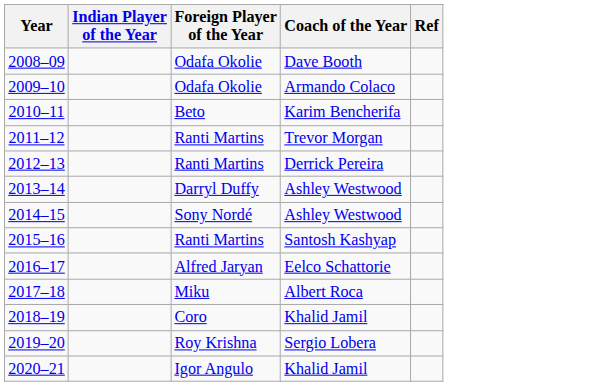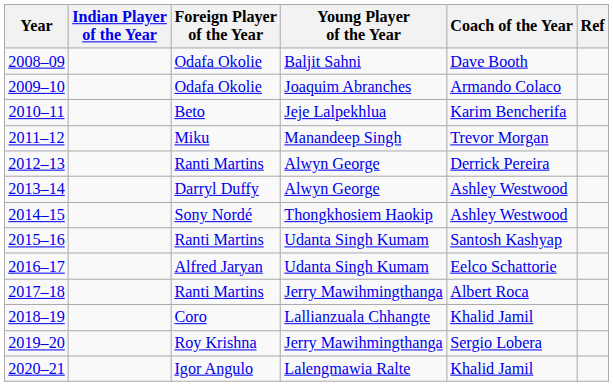 <table class="sortable wikitable nowrap"  style="text-align: center;">
 <tr>
 <th>Year</th>
 <th><a href='#'>Indian Player<br>of the Year</a></th>
 <th>Foreign Player<br>of the Year</th>
+<th>Young Player<br>of the Year</th>
 <th>Coach of the Year</th>
 <th>Ref</th>
 </tr>
 <tr>
 <td><a href='#'>2008–09</a></td>
 <td align=left></td>
 <td align=left> <a href='#'>Odafa Okolie</a></td>
+<td align=left><a href='#'>Baljit Sahni</a></td>
 <td align=left> <a href='#'>Dave Booth</a></td>
 <td></td>
 </tr>
 <tr>
 <td><a href='#'>2009–10</a></td>
 <td align=left></td>
 <td align=left> <a href='#'>Odafa Okolie</a></td>
+<td align=left><a href='#'>Joaquim Abranches</a></td>
 <td align=left> <a href='#'>Armando Colaco</a></td>
 <td></td>
 </tr>
 <tr>
 <td><a href='#'>2010–11</a></td>
 <td align=left></td>
 <td align=left> <a href='#'>Beto</a></td>
+<td align=left><a href='#'>Jeje Lalpekhlua</a></td>
 <td align=left> <a href='#'>Karim Bencherifa</a></td>
 <td></td>
 </tr>
 <tr>
 <td><a href='#'>2011–12</a></td>
 <td align=left></td>
-<td align=left> <a href='#'>Ranti Martins</a></td>
+<td align=left> <a href='#'>Miku</a></td>
+<td align=left><a href='#'>Manandeep Singh</a></td>
 <td align=left> <a href='#'>Trevor Morgan</a></td>
 <td></td>
 </tr>
 <tr>
 <td><a href='#'>2012–13</a></td>
 <td align=left></td>
 <td align=left> <a href='#'>Ranti Martins</a></td>
+<td align=left><a href='#'>Alwyn George</a></td>
 <td align=left> <a href='#'>Derrick Pereira</a></td>
 <td></td>
 </tr>
 <tr>
 <td><a href='#'>2013–14</a></td>
 <td align=left></td>
 <td align=left> <a href='#'>Darryl Duffy</a></td>
+<td align=left><a href='#'>Alwyn George</a></td>
 <td align=left> <a href='#'>Ashley Westwood</a></td>
 <td></td>
 </tr>
 <tr>
 <td><a href='#'>2014–15</a></td>
 <td align=left></td>
 <td align=left> <a href='#'>Sony Nordé</a></td>
+<td align=left><a href='#'>Thongkhosiem Haokip</a></td>
 <td align=left> <a href='#'>Ashley Westwood</a></td>
 <td></td>
 </tr>
 <tr>
 <td><a href='#'>2015–16</a></td>
 <td align=left></td>
 <td align=left> <a href='#'>Ranti Martins</a></td>
+<td align=left><a href='#'>Udanta Singh Kumam</a></td>
 <td align=left> <a href='#'>Santosh Kashyap</a></td>
 <td></td>
 </tr>
 <tr>
 <td><a href='#'>2016–17</a></td>
 <td align=left></td>
 <td align=left> <a href='#'>Alfred Jaryan</a></td>
+<td align=left><a href='#'>Udanta Singh Kumam</a></td>
 <td align=left> <a href='#'>Eelco Schattorie</a></td>
 <td></td>
 </tr>
 <tr>
 <td><a href='#'>2017–18</a></td>
 <td align=left></td>
-<td align=left> <a href='#'>Miku</a></td>
+<td align=left> <a href='#'>Ranti Martins</a></td>
+<td align=left><a href='#'>Jerry Mawihmingthanga</a></td>
 <td align=left> <a href='#'>Albert Roca</a></td>
 <td></td>
 </tr>
 <tr>
 <td><a href='#'>2018–19</a></td>
 <td align=left></td>
 <td align=left> <a href='#'>Coro</a></td>
+<td align=left><a href='#'>Lallianzuala Chhangte</a></td>
 <td align=left> <a href='#'>Khalid Jamil</a></td>
 <td></td>
 </tr>
 <tr>
 <td><a href='#'>2019–20</a></td>
 <td align=left></td>
 <td align=left> <a href='#'>Roy Krishna</a></td>
+<td align=left><a href='#'>Jerry Mawihmingthanga</a></td>
 <td align=left> <a href='#'>Sergio Lobera</a></td>
 <td></td>
 </tr>
 <tr>
 <td><a href='#'>2020–21</a></td>
 <td align=left></td>
 <td align=left> <a href='#'>Igor Angulo</a></td>
+<td align=left><a href='#'>Lalengmawia Ralte</a></td>
 <td align=left> <a href='#'>Khalid Jamil</a></td>
 <td></td>
 </tr>
 </table>
